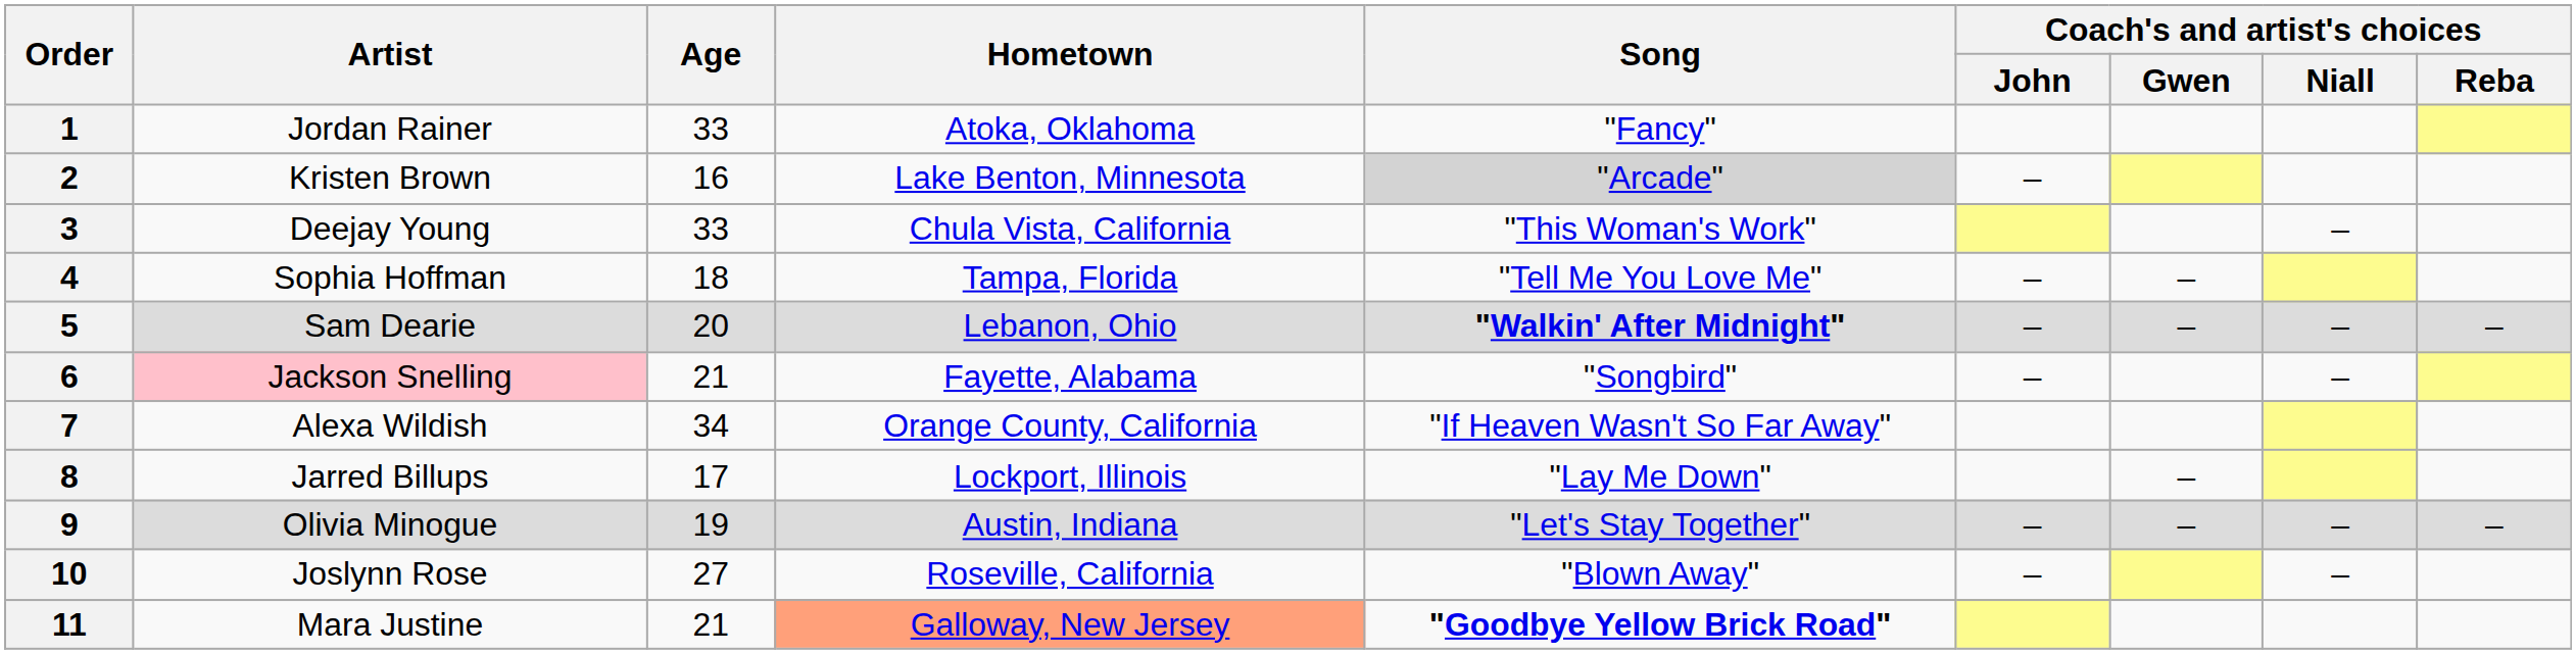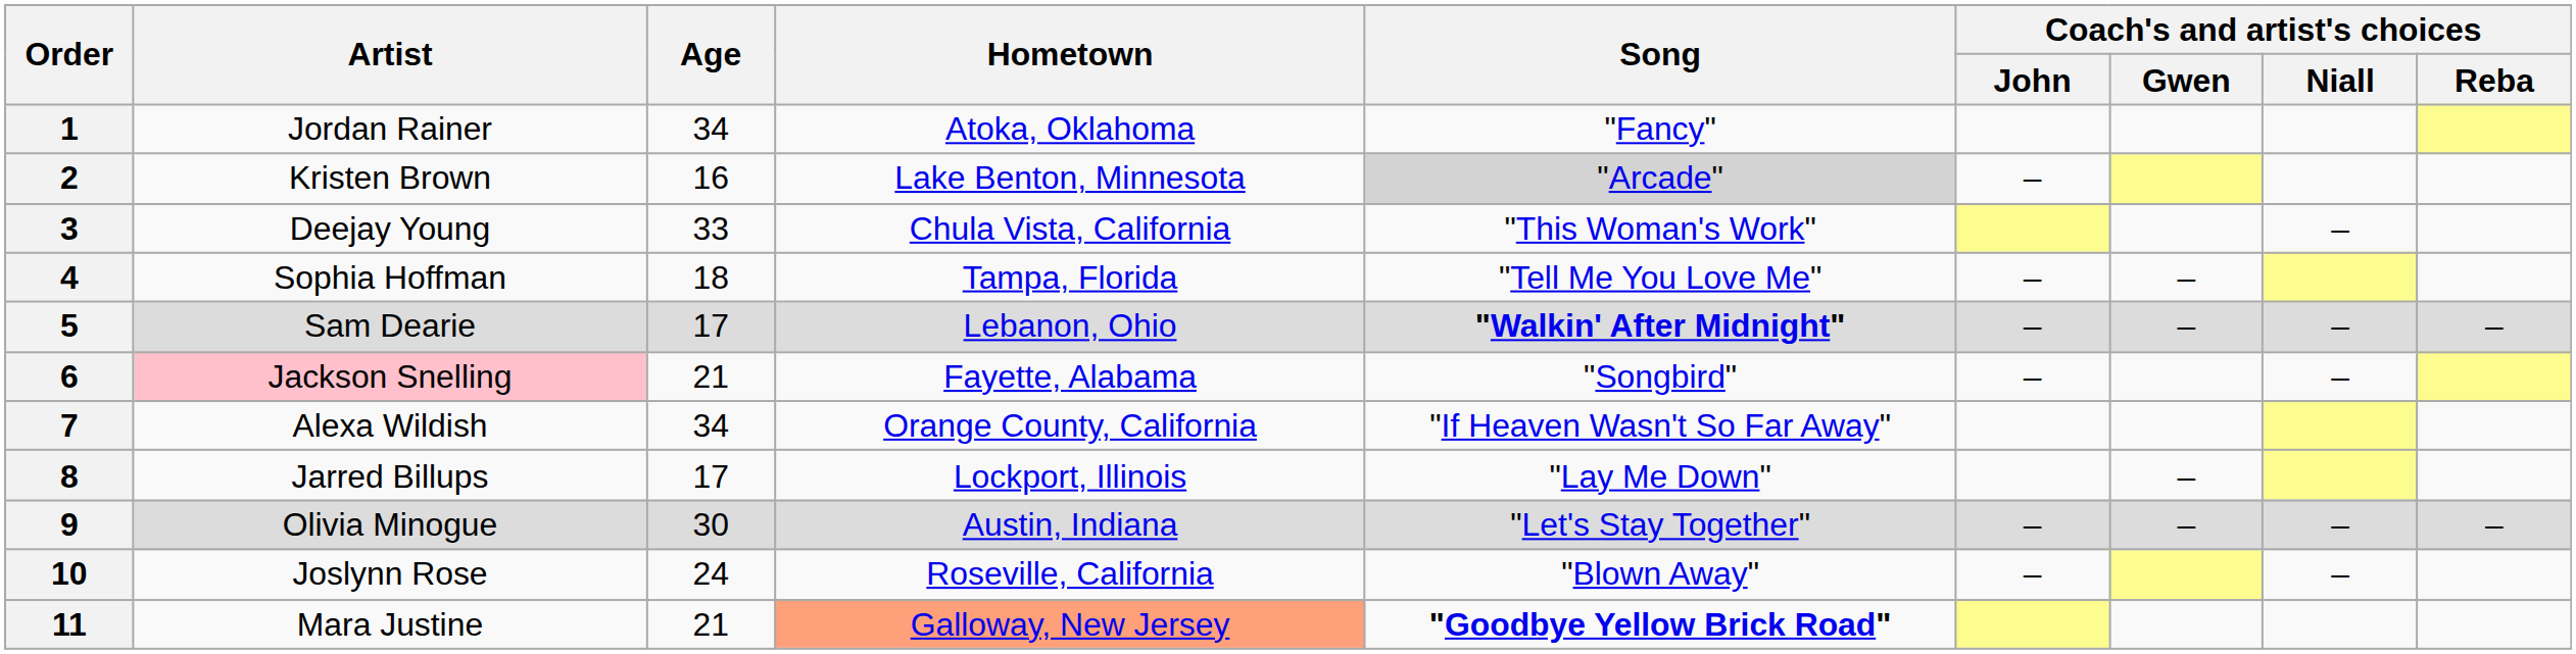 <table class="wikitable" style="text-align:center; line-height:17px; width:100%">
 <tr>
 <th scope="col" rowspan="2" style="width:05%">Order</th>
 <th scope="col" rowspan="2" style="width:20%">Artist</th>
 <th scope="col" rowspan="2" style="width:05%">Age</th>
 <th scope="col" rowspan="2" style="width:23%">Hometown</th>
 <th rowspan="2" scope="col" style="width:23%">Song</th>
 <th scope="col" colspan="4" style="width:25%">Coach's and artist's choices</th>
 </tr>
 <tr>
 <th style="width:06%">John</th>
 <th style="width:06%">Gwen</th>
 <th style="width:06%">Niall</th>
 <th style="width:06%">Reba</th>
 </tr>
 <tr>
 <th>1</th>
 <td>Jordan Rainer</td>
-<td>33</td>
+<td>34</td>
 <td><a href='#'>Atoka, Oklahoma</a></td>
 <td>"<a href='#'>Fancy</a>"</td>
 <td><em></em></td>
 <td><em></em></td>
 <td><em></em></td>
 <td style="background:#fdfc8f"><em></em></td>
 </tr>
 <tr>
 <th>2</th>
 <td>Kristen Brown</td>
 <td>16</td>
 <td><a href='#'>Lake Benton, Minnesota</a></td>
 <td style="background: lightgrey;">"<a href='#'>Arcade</a>"</td>
 <td>–</td>
 <td style="background:#fdfc8f"><em></em></td>
 <td><em></em></td>
 <td><em></em></td>
 </tr>
 <tr>
 <th>3</th>
 <td>Deejay Young</td>
 <td>33</td>
 <td><a href='#'>Chula Vista, California</a></td>
 <td>"<a href='#'>This Woman's Work</a>"</td>
 <td style="background:#fdfc8f"><em></em></td>
 <td><em></em></td>
 <td>–</td>
 <td><em></em></td>
 </tr>
 <tr>
 <th>4</th>
 <td>Sophia Hoffman</td>
 <td>18</td>
 <td><a href='#'>Tampa, Florida</a></td>
 <td>"<a href='#'>Tell Me You Love Me</a>"</td>
 <td>–</td>
 <td>–</td>
 <td style="background:#fdfc8f"><em></em></td>
 <td><em></em></td>
 </tr>
 <tr style="background:#DCDCDC">
 <th>5</th>
 <td>Sam Dearie</td>
-<td>20</td>
+<td>17</td>
 <td><a href='#'>Lebanon, Ohio</a></td>
 <td><strong>"<a href='#'>Walkin' After Midnight</a>"</strong></td>
 <td>–</td>
 <td>–</td>
 <td>–</td>
 <td>–</td>
 </tr>
 <tr>
 <th>6</th>
 <td style="background: pink;">Jackson Snelling</td>
 <td>21</td>
 <td><a href='#'>Fayette, Alabama</a></td>
 <td>"<a href='#'>Songbird</a>"</td>
 <td>–</td>
 <td><em></em></td>
 <td>–</td>
 <td style="background:#fdfc8f"><em></em></td>
 </tr>
 <tr>
 <th>7</th>
 <td>Alexa Wildish</td>
 <td>34</td>
 <td><a href='#'>Orange County, California</a></td>
 <td>"<a href='#'>If Heaven Wasn't So Far Away</a>"</td>
 <td><em></em></td>
 <td><em></em></td>
 <td style="background:#fdfc8f"><em></em></td>
 <td><em></em></td>
 </tr>
 <tr>
 <th>8</th>
 <td>Jarred Billups</td>
 <td>17</td>
 <td><a href='#'>Lockport, Illinois</a></td>
 <td>"<a href='#'>Lay Me Down</a>"</td>
 <td><em></em></td>
 <td>–</td>
 <td style="background:#fdfc8f"><em></em></td>
 <td><em></em></td>
 </tr>
 <tr style="background:#DCDCDC">
 <th>9</th>
 <td>Olivia Minogue</td>
-<td>19</td>
+<td>30</td>
 <td><a href='#'>Austin, Indiana</a></td>
 <td>"<a href='#'>Let's Stay Together</a>"</td>
 <td>–</td>
 <td>–</td>
 <td>–</td>
 <td>–</td>
 </tr>
 <tr>
 <th>10</th>
 <td>Joslynn Rose</td>
-<td>27</td>
+<td>24</td>
 <td><a href='#'>Roseville, California</a></td>
 <td>"<a href='#'>Blown Away</a>"</td>
 <td>–</td>
 <td style="background:#fdfc8f"><em></em></td>
 <td>–</td>
 <td><em></em></td>
 </tr>
 <tr>
 <th>11</th>
 <td>Mara Justine</td>
 <td>21</td>
 <td style="background: lightsalmon;"><a href='#'>Galloway, New Jersey</a></td>
 <td><strong>"<a href='#'>Goodbye Yellow Brick Road</a>"</strong></td>
 <td style="background:#fdfc8f"><em></em></td>
 <td><em></em></td>
 <td><em></em></td>
 <td><em></em></td>
 </tr>
 </table>
